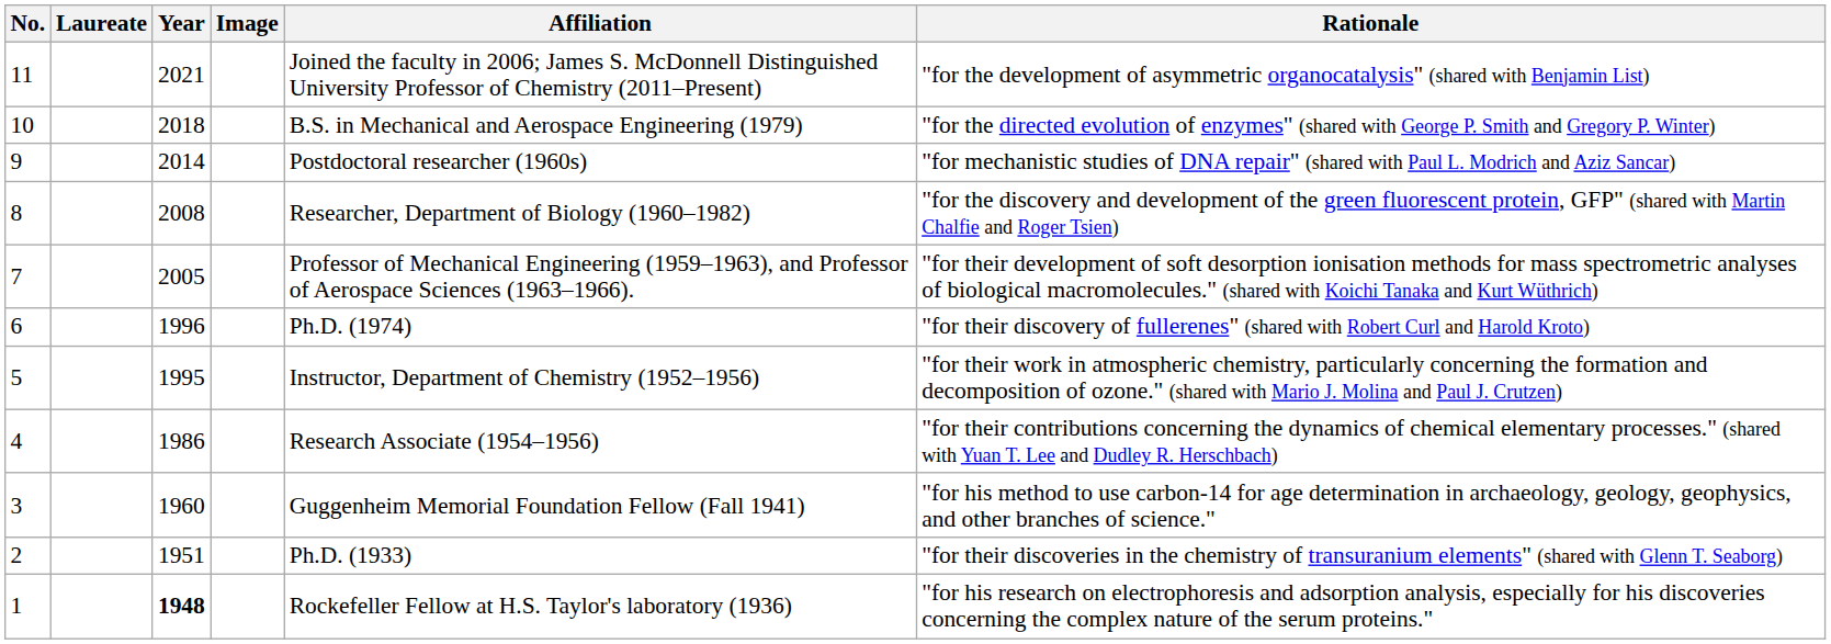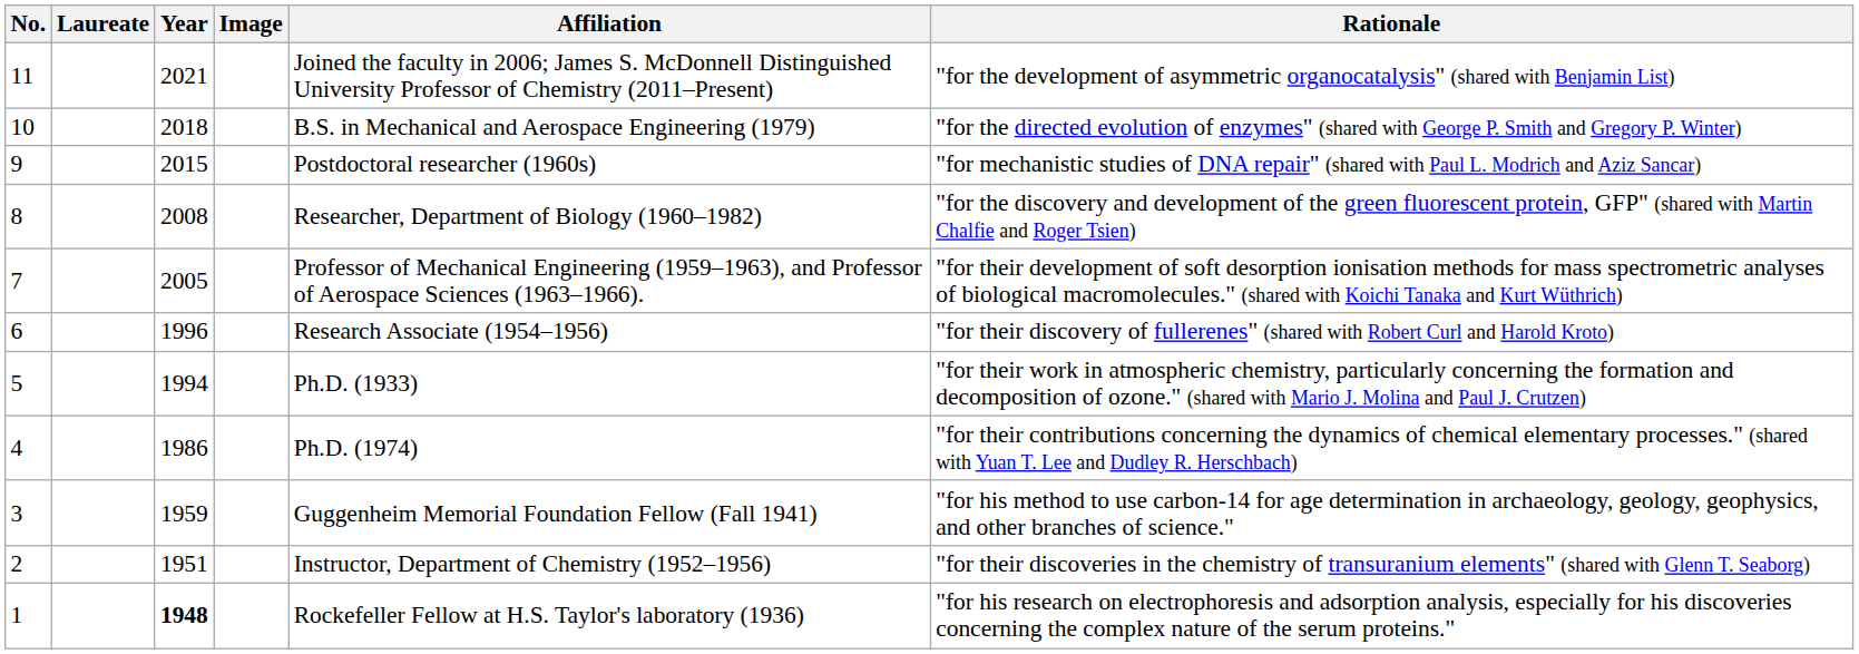 <table class="wikitable sortable" style="width:98%; background:#fff;">
 <tr>
 <th>No.</th>
 <th>Laureate</th>
 <th>Year</th>
 <th>Image</th>
 <th>Affiliation</th>
 <th>Rationale</th>
 </tr>
 <tr>
 <td>11</td>
 <td></td>
 <td>2021</td>
 <td></td>
 <td>Joined the faculty in 2006; James S. McDonnell Distinguished University Professor of Chemistry (2011–Present)</td>
 <td>"for the development of asymmetric <a href='#'>organocatalysis</a>" <small>(shared with <a href='#'>Benjamin List</a>)</small></td>
 </tr>
 <tr>
 <td>10</td>
 <td></td>
 <td>2018</td>
 <td></td>
 <td>B.S. in Mechanical and Aerospace Engineering (1979)</td>
 <td>"for the <a href='#'>directed evolution</a> of <a href='#'>enzymes</a>" <small>(shared with <a href='#'>George P. Smith</a> and <a href='#'>Gregory P. Winter</a>)</small></td>
 </tr>
 <tr>
 <td>9</td>
 <td></td>
-<td>2014</td>
+<td>2015</td>
 <td></td>
 <td>Postdoctoral researcher (1960s)</td>
 <td>"for mechanistic studies of <a href='#'>DNA repair</a>" <small>(shared with <a href='#'>Paul L. Modrich</a> and <a href='#'>Aziz Sancar</a>)</small></td>
 </tr>
 <tr>
 <td>8</td>
 <td></td>
 <td>2008</td>
 <td></td>
 <td>Researcher, Department of Biology (1960–1982)</td>
 <td>"for the discovery and development of the <a href='#'>green fluorescent protein</a>, GFP" <small>(shared with <a href='#'>Martin Chalfie</a> and <a href='#'>Roger Tsien</a>)</small></td>
 </tr>
 <tr>
 <td>7</td>
 <td></td>
 <td>2005</td>
 <td></td>
 <td>Professor of Mechanical Engineering (1959–1963), and Professor of Aerospace Sciences (1963–1966).</td>
 <td>"for their development of soft desorption ionisation methods for mass spectrometric analyses of biological macromolecules." <small>(shared with <a href='#'>Koichi Tanaka</a> and <a href='#'>Kurt Wüthrich</a>)</small></td>
 </tr>
 <tr>
 <td>6</td>
 <td></td>
 <td>1996</td>
 <td></td>
-<td>Ph.D. (1974)</td>
+<td>Research Associate (1954–1956)</td>
 <td>"for their discovery of <a href='#'>fullerenes</a>" <small>(shared with <a href='#'>Robert Curl</a> and <a href='#'>Harold Kroto</a>)</small></td>
 </tr>
 <tr>
 <td>5</td>
 <td></td>
-<td>1995</td>
+<td>1994</td>
 <td></td>
-<td>Instructor, Department of Chemistry (1952–1956)</td>
+<td>Ph.D. (1933)</td>
 <td>"for their work in atmospheric chemistry, particularly concerning the formation and decomposition of ozone." <small>(shared with <a href='#'>Mario J. Molina</a> and <a href='#'>Paul J. Crutzen</a>)</small></td>
 </tr>
 <tr>
 <td>4</td>
 <td></td>
 <td>1986</td>
 <td></td>
-<td>Research Associate (1954–1956)</td>
+<td>Ph.D. (1974)</td>
 <td>"for their contributions concerning the dynamics of chemical elementary processes." <small>(shared with <a href='#'>Yuan T. Lee</a> and <a href='#'>Dudley R. Herschbach</a>)</small></td>
 </tr>
 <tr>
 <td>3</td>
 <td></td>
-<td>1960</td>
+<td>1959</td>
 <td></td>
 <td>Guggenheim Memorial Foundation Fellow (Fall 1941)</td>
 <td>"for his method to use carbon-14 for age determination in archaeology, geology, geophysics, and other branches of science."</td>
 </tr>
 <tr>
 <td>2</td>
 <td></td>
 <td>1951</td>
 <td></td>
-<td>Ph.D. (1933)</td>
+<td>Instructor, Department of Chemistry (1952–1956)</td>
 <td>"for their discoveries in the chemistry of <a href='#'>transuranium elements</a>" <small>(shared with <a href='#'>Glenn T. Seaborg</a>)</small></td>
 </tr>
 <tr>
 <td>1</td>
 <td></td>
 <td><strong>1948</strong></td>
 <td></td>
 <td>Rockefeller Fellow at H.S. Taylor's laboratory (1936)</td>
 <td>"for his research on electrophoresis and adsorption analysis, especially for his discoveries concerning the complex nature of the serum proteins."</td>
 </tr>
 </table>
